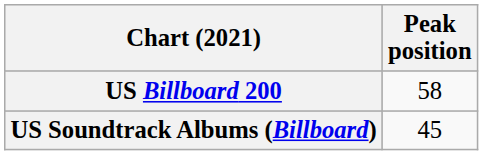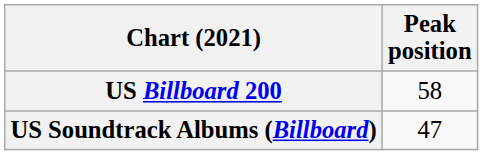 <table class="wikitable plainrowheaders" style="text-align:center">
 <tr>
 <th scope="col">Chart (2021)</th>
 <th scope="col">Peak<br>position</th>
 </tr>
 <tr>
 <th scope="row">US <a href='#'><em>Billboard</em> 200</a></th>
 <td>58</td>
 </tr>
 <tr>
 <th scope="row">US Soundtrack Albums (<a href='#'><em>Billboard</em></a>)</th>
-<td>45</td>
+<td>47</td>
 </tr>
 </table>
